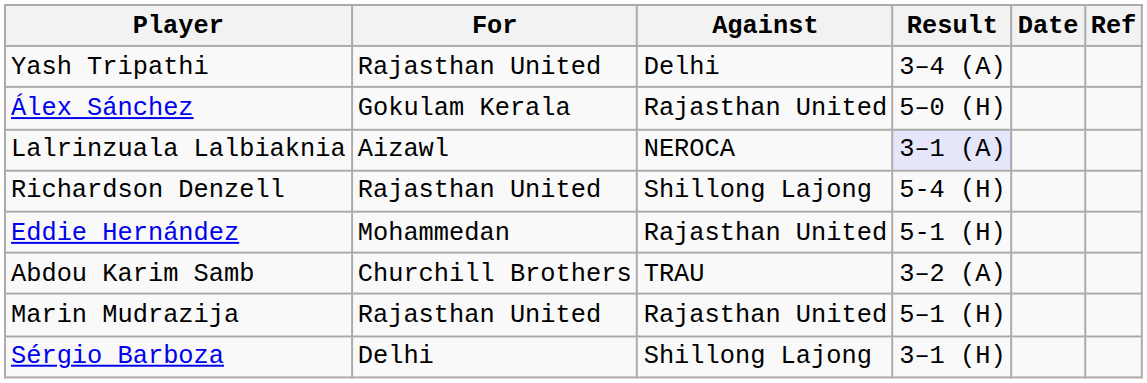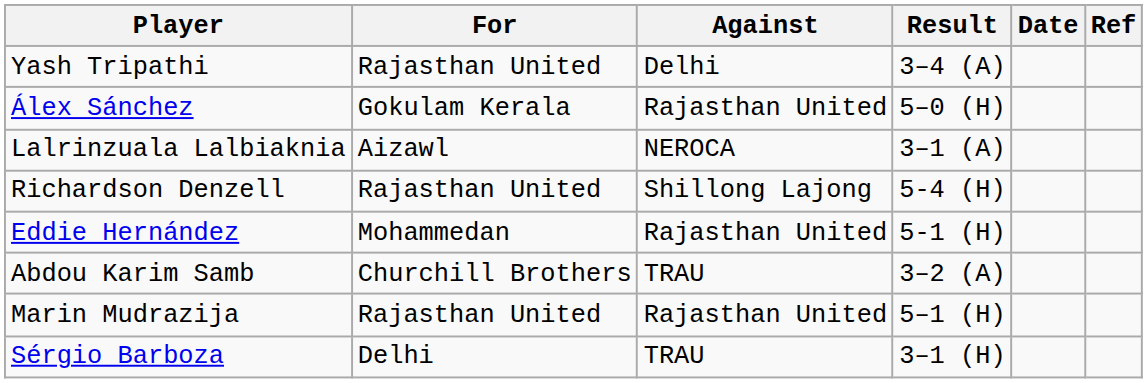 <table class="wikitable">
 <tr>
 <th>Player</th>
 <th>For</th>
 <th>Against</th>
 <th style="text-align:center">Result</th>
 <th>Date</th>
 <th>Ref</th>
 </tr>
 <tr>
 <td> Yash Tripathi</td>
 <td>Rajasthan United</td>
 <td>Delhi</td>
 <td align="center">3–4 (A)</td>
 <td></td>
 <td></td>
 </tr>
 <tr>
 <td> <a href='#'>Álex Sánchez</a></td>
 <td>Gokulam Kerala</td>
 <td>Rajasthan United</td>
 <td align="center">5–0 (H)</td>
 <td></td>
 <td></td>
 </tr>
 <tr>
 <td> Lalrinzuala Lalbiaknia</td>
 <td>Aizawl</td>
 <td>NEROCA</td>
-<td align="center" style="background: lavender;">3–1 (A)</td>
+<td align="center">3–1 (A)</td>
 <td></td>
 <td></td>
 </tr>
 <tr>
 <td> Richardson Denzell</td>
 <td>Rajasthan United</td>
 <td>Shillong Lajong</td>
 <td align="center">5-4 (H)</td>
 <td></td>
 <td></td>
 </tr>
 <tr>
 <td> <a href='#'>Eddie Hernández</a></td>
 <td>Mohammedan</td>
 <td>Rajasthan United</td>
 <td align="center">5-1 (H)</td>
 <td></td>
 <td></td>
 </tr>
 <tr>
 <td> Abdou Karim Samb</td>
 <td>Churchill Brothers</td>
 <td>TRAU</td>
 <td align="center">3–2 (A)</td>
 <td></td>
 <td></td>
 </tr>
 <tr>
 <td> Marin Mudrazija</td>
 <td>Rajasthan United</td>
 <td>Rajasthan United</td>
 <td align="center">5–1 (H)</td>
 <td></td>
 <td></td>
 </tr>
 <tr>
 <td> <a href='#'>Sérgio Barboza</a></td>
 <td>Delhi</td>
-<td>Shillong Lajong</td>
+<td>TRAU</td>
 <td align="center">3–1 (H)</td>
 <td></td>
 <td></td>
 </tr>
 </table>
